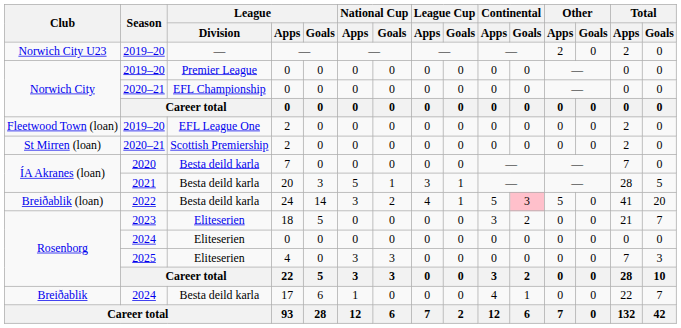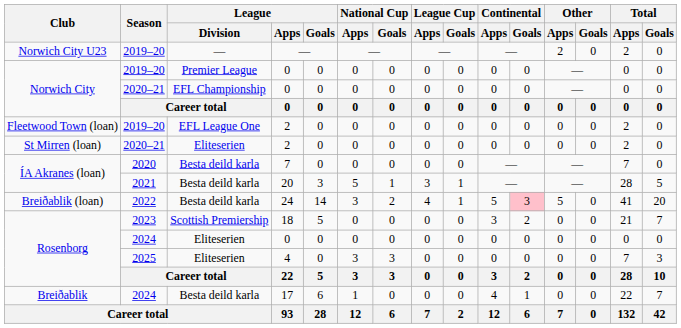 <table class="wikitable" style="text-align: center;">
 <tr>
 <th rowspan="2">Club</th>
 <th rowspan="2">Season</th>
 <th colspan="3">League</th>
 <th colspan="2">National Cup</th>
 <th colspan="2">League Cup</th>
 <th colspan="2">Continental</th>
 <th colspan="2">Other</th>
 <th colspan="2">Total</th>
 </tr>
 <tr>
 <th>Division</th>
 <th>Apps</th>
 <th>Goals</th>
 <th>Apps</th>
 <th>Goals</th>
 <th>Apps</th>
 <th>Goals</th>
 <th>Apps</th>
 <th>Goals</th>
 <th>Apps</th>
 <th>Goals</th>
 <th>Apps</th>
 <th>Goals</th>
 </tr>
 <tr>
 <td><a href='#'>Norwich City U23</a></td>
 <td><a href='#'>2019–20</a></td>
 <td colspan=1>—</td>
 <td colspan=2>—</td>
 <td colspan=2>—</td>
 <td colspan=2>—</td>
 <td colspan=2>—</td>
 <td>2</td>
 <td>0</td>
 <td>2</td>
 <td>0</td>
 </tr>
 <tr>
 <td rowspan=3><a href='#'>Norwich City</a></td>
 <td><a href='#'>2019–20</a></td>
 <td><a href='#'>Premier League</a></td>
 <td>0</td>
 <td>0</td>
 <td>0</td>
 <td>0</td>
 <td>0</td>
 <td>0</td>
 <td>0</td>
 <td>0</td>
 <td colspan=2>—</td>
 <td>0</td>
 <td>0</td>
 </tr>
 <tr>
 <td><a href='#'>2020–21</a></td>
 <td><a href='#'>EFL Championship</a></td>
 <td>0</td>
 <td>0</td>
 <td>0</td>
 <td>0</td>
 <td>0</td>
 <td>0</td>
 <td>0</td>
 <td>0</td>
 <td colspan=2>—</td>
 <td>0</td>
 <td>0</td>
 </tr>
 <tr>
 <th colspan="2">Career total</th>
 <th>0</th>
 <th>0</th>
 <th>0</th>
 <th>0</th>
 <th>0</th>
 <th>0</th>
 <th>0</th>
 <th>0</th>
 <th>0</th>
 <th>0</th>
 <th>0</th>
 <th>0</th>
 </tr>
 <tr>
 <td><a href='#'>Fleetwood Town</a> (loan)</td>
 <td><a href='#'>2019–20</a></td>
 <td><a href='#'>EFL League One</a></td>
 <td>2</td>
 <td>0</td>
 <td>0</td>
 <td>0</td>
 <td>0</td>
 <td>0</td>
 <td>0</td>
 <td>0</td>
 <td>0</td>
 <td>0</td>
 <td>2</td>
 <td>0</td>
 </tr>
 <tr>
 <td><a href='#'>St Mirren</a> (loan)</td>
 <td><a href='#'>2020–21</a></td>
-<td><a href='#'>Scottish Premiership</a></td>
+<td><a href='#'>Eliteserien</a></td>
 <td>2</td>
 <td>0</td>
 <td>0</td>
 <td>0</td>
 <td>0</td>
 <td>0</td>
 <td>0</td>
 <td>0</td>
 <td>0</td>
 <td>0</td>
 <td>2</td>
 <td>0</td>
 </tr>
 <tr>
 <td rowspan="2"><a href='#'>ÍA Akranes</a> (loan)</td>
 <td><a href='#'>2020</a></td>
 <td><a href='#'>Besta deild karla</a></td>
 <td>7</td>
 <td>0</td>
 <td>0</td>
 <td>0</td>
 <td>0</td>
 <td>0</td>
 <td colspan=2>—</td>
 <td colspan=2>—</td>
 <td>7</td>
 <td>0</td>
 </tr>
 <tr>
 <td><a href='#'>2021</a></td>
 <td>Besta deild karla</td>
 <td>20</td>
 <td>3</td>
 <td>5</td>
 <td>1</td>
 <td>3</td>
 <td>1</td>
 <td colspan=2>—</td>
 <td colspan=2>—</td>
 <td>28</td>
 <td>5</td>
 </tr>
 <tr>
 <td><a href='#'>Breiðablik</a> (loan)</td>
 <td><a href='#'>2022</a></td>
 <td>Besta deild karla</td>
 <td>24</td>
 <td>14</td>
 <td>3</td>
 <td>2</td>
 <td>4</td>
 <td>1</td>
 <td>5</td>
 <td style="background: pink;">3</td>
 <td>5</td>
 <td>0</td>
 <td>41</td>
 <td>20</td>
 </tr>
 <tr>
 <td rowspan="4"><a href='#'>Rosenborg</a></td>
 <td><a href='#'>2023</a></td>
-<td><a href='#'>Eliteserien</a></td>
+<td><a href='#'>Scottish Premiership</a></td>
 <td>18</td>
 <td>5</td>
 <td>0</td>
 <td>0</td>
 <td>0</td>
 <td>0</td>
 <td>3</td>
 <td>2</td>
 <td>0</td>
 <td>0</td>
 <td>21</td>
 <td>7</td>
 </tr>
 <tr>
 <td><a href='#'>2024</a></td>
 <td>Eliteserien</td>
 <td>0</td>
 <td>0</td>
 <td>0</td>
 <td>0</td>
 <td>0</td>
 <td>0</td>
 <td>0</td>
 <td>0</td>
 <td>0</td>
 <td>0</td>
 <td>0</td>
 <td>0</td>
 </tr>
 <tr>
 <td><a href='#'>2025</a></td>
 <td>Eliteserien</td>
 <td>4</td>
 <td>0</td>
 <td>3</td>
 <td>3</td>
 <td>0</td>
 <td>0</td>
 <td>0</td>
 <td>0</td>
 <td>0</td>
 <td>0</td>
 <td>7</td>
 <td>3</td>
 </tr>
 <tr>
 <th colspan="2">Career total</th>
 <th>22</th>
 <th>5</th>
 <th>3</th>
 <th>3</th>
 <th>0</th>
 <th>0</th>
 <th>3</th>
 <th>2</th>
 <th>0</th>
 <th>0</th>
 <th>28</th>
 <th>10</th>
 </tr>
 <tr>
 <td><a href='#'>Breiðablik</a></td>
 <td><a href='#'>2024</a></td>
 <td>Besta deild karla</td>
 <td>17</td>
 <td>6</td>
 <td>1</td>
 <td>0</td>
 <td>0</td>
 <td>0</td>
 <td>4</td>
 <td>1</td>
 <td>0</td>
 <td>0</td>
 <td>22</td>
 <td>7</td>
 </tr>
 <tr>
 <th colspan="3">Career total</th>
 <th>93</th>
 <th>28</th>
 <th>12</th>
 <th>6</th>
 <th>7</th>
 <th>2</th>
 <th>12</th>
 <th>6</th>
 <th>7</th>
 <th>0</th>
 <th>132</th>
 <th>42</th>
 </tr>
 </table>
